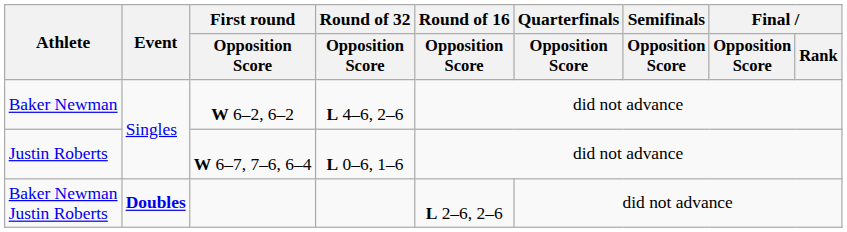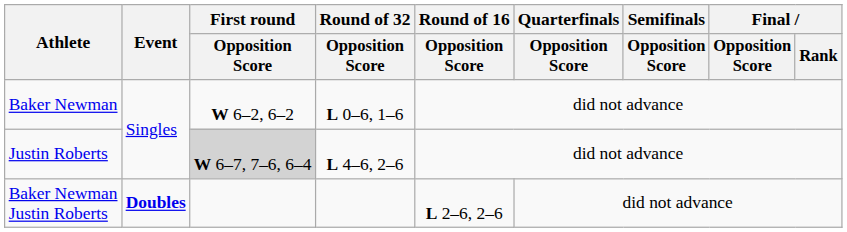 <table class=wikitable style="font-size:90%">
 <tr>
 <th rowspan="2">Athlete</th>
 <th rowspan="2">Event</th>
 <th>First round</th>
 <th>Round of 32</th>
 <th>Round of 16</th>
 <th>Quarterfinals</th>
 <th>Semifinals</th>
 <th colspan=2>Final / </th>
 </tr>
 <tr style="font-size:95%">
 <th>Opposition<br>Score</th>
 <th>Opposition<br>Score</th>
 <th>Opposition<br>Score</th>
 <th>Opposition<br>Score</th>
 <th>Opposition<br>Score</th>
 <th>Opposition<br>Score</th>
 <th>Rank</th>
 </tr>
 <tr align=center>
 <td align=left><a href='#'>Baker Newman</a></td>
 <td align=left rowspan=2><a href='#'>Singles</a></td>
 <td><br><strong>W</strong> 6–2, 6–2</td>
-<td><br><strong>L</strong> 4–6, 2–6</td>
+<td><br><strong>L</strong> 0–6, 1–6</td>
 <td align=center colspan=6>did not advance</td>
 </tr>
 <tr align=center>
 <td align=left><a href='#'>Justin Roberts</a></td>
-<td><br><strong>W</strong> 6–7, 7–6, 6–4</td>
-<td><br><strong>L</strong> 0–6, 1–6</td>
+<td style="background: lightgrey;"><br><strong>W</strong> 6–7, 7–6, 6–4</td>
+<td><br><strong>L</strong> 4–6, 2–6</td>
 <td align=center colspan=6>did not advance</td>
 </tr>
 <tr align=center>
 <td align=left><a href='#'>Baker Newman</a><br><a href='#'>Justin Roberts</a></td>
 <td align=left><strong><a href='#'>Doubles</a></strong></td>
 <td></td>
 <td></td>
 <td><br><strong>L</strong> 2–6, 2–6</td>
 <td align=center colspan=5>did not advance</td>
 </tr>
 </table>
